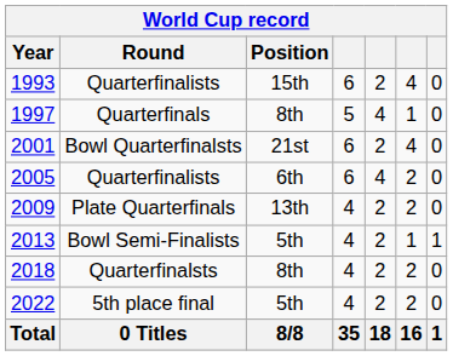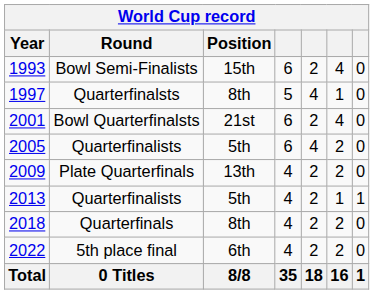 <table class="wikitable" style="text-align: center;">
 <tr>
 <th colspan=10><a href='#'>World Cup record</a></th>
 </tr>
 <tr>
 <th>Year</th>
 <th>Round</th>
 <th>Position</th>
 <th></th>
 <th></th>
 <th></th>
 <th></th>
 </tr>
 <tr>
 <td> <a href='#'>1993</a></td>
-<td>Quarterfinalists</td>
+<td>Bowl Semi-Finalists</td>
 <td>15th</td>
 <td>6</td>
 <td>2</td>
 <td>4</td>
 <td>0</td>
 </tr>
 <tr>
 <td><a href='#'>1997</a></td>
-<td>Quarterfinals</td>
+<td>Quarterfinalsts</td>
 <td>8th</td>
 <td>5</td>
 <td>4</td>
 <td>1</td>
 <td>0</td>
 </tr>
 <tr>
 <td> <a href='#'>2001</a></td>
 <td>Bowl Quarterfinalsts</td>
 <td>21st</td>
 <td>6</td>
 <td>2</td>
 <td>4</td>
 <td>0</td>
 </tr>
 <tr>
 <td> <a href='#'>2005</a></td>
 <td>Quarterfinalists</td>
-<td>6th</td>
+<td>5th</td>
 <td>6</td>
 <td>4</td>
 <td>2</td>
 <td>0</td>
 </tr>
 <tr>
 <td> <a href='#'>2009</a></td>
 <td>Plate Quarterfinals</td>
 <td>13th</td>
 <td>4</td>
 <td>2</td>
 <td>2</td>
 <td>0</td>
 </tr>
 <tr>
 <td> <a href='#'>2013</a></td>
-<td>Bowl Semi-Finalists</td>
+<td>Quarterfinalists</td>
 <td>5th</td>
 <td>4</td>
 <td>2</td>
 <td>1</td>
 <td>1</td>
 </tr>
 <tr>
 <td> <a href='#'>2018</a></td>
-<td>Quarterfinalsts</td>
+<td>Quarterfinals</td>
 <td>8th</td>
 <td>4</td>
 <td>2</td>
 <td>2</td>
 <td>0</td>
 </tr>
 <tr>
 <td> <a href='#'>2022</a></td>
 <td>5th place final</td>
-<td>5th</td>
+<td>6th</td>
 <td>4</td>
 <td>2</td>
 <td>2</td>
 <td>0</td>
 </tr>
 <tr>
 <th>Total</th>
 <th>0 Titles</th>
 <th>8/8</th>
 <th>35</th>
 <th>18</th>
 <th>16</th>
 <th>1</th>
 </tr>
 </table>
